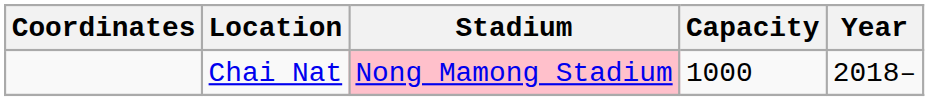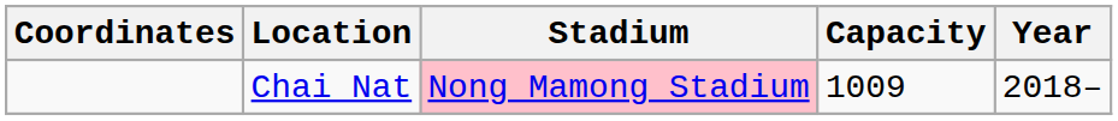 <table class="wikitable sortable">
 <tr>
 <th>Coordinates</th>
 <th>Location</th>
 <th>Stadium</th>
 <th>Capacity</th>
 <th>Year</th>
 </tr>
 <tr>
 <td></td>
 <td><a href='#'>Chai Nat</a></td>
 <td style="background: pink;"><a href='#'>Nong Mamong Stadium</a></td>
-<td>1000</td>
+<td>1009</td>
 <td>2018–</td>
 </tr>
 <tr>
 </tr>
 </table>
